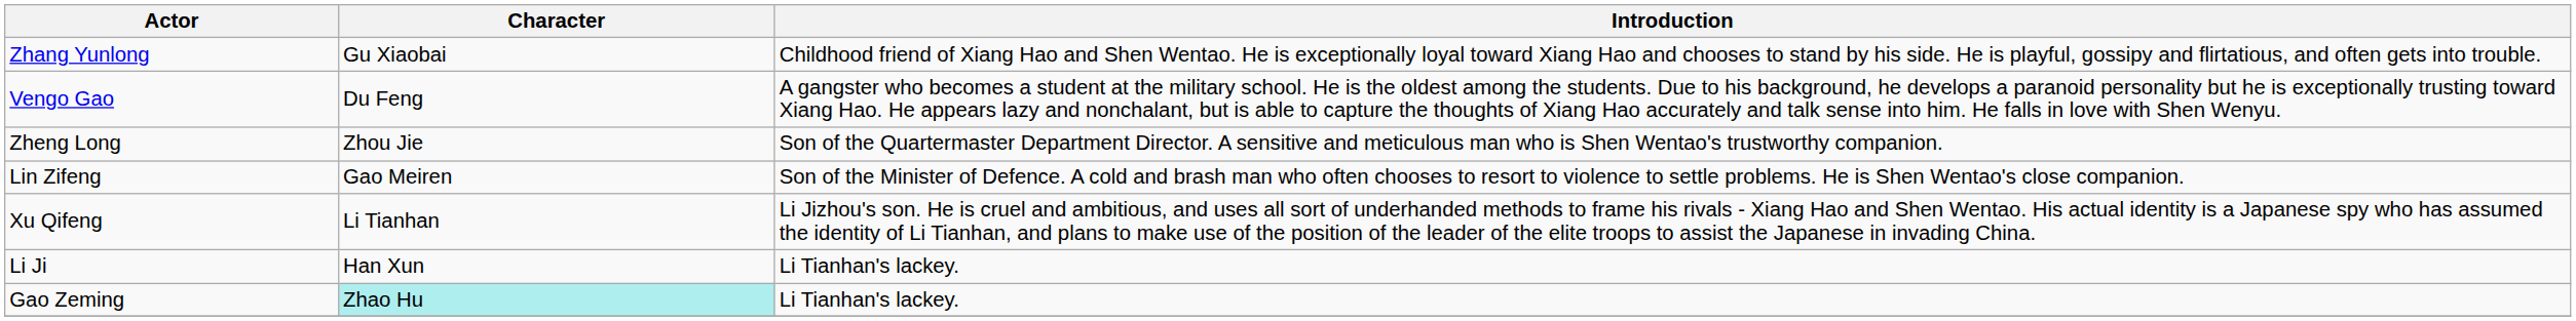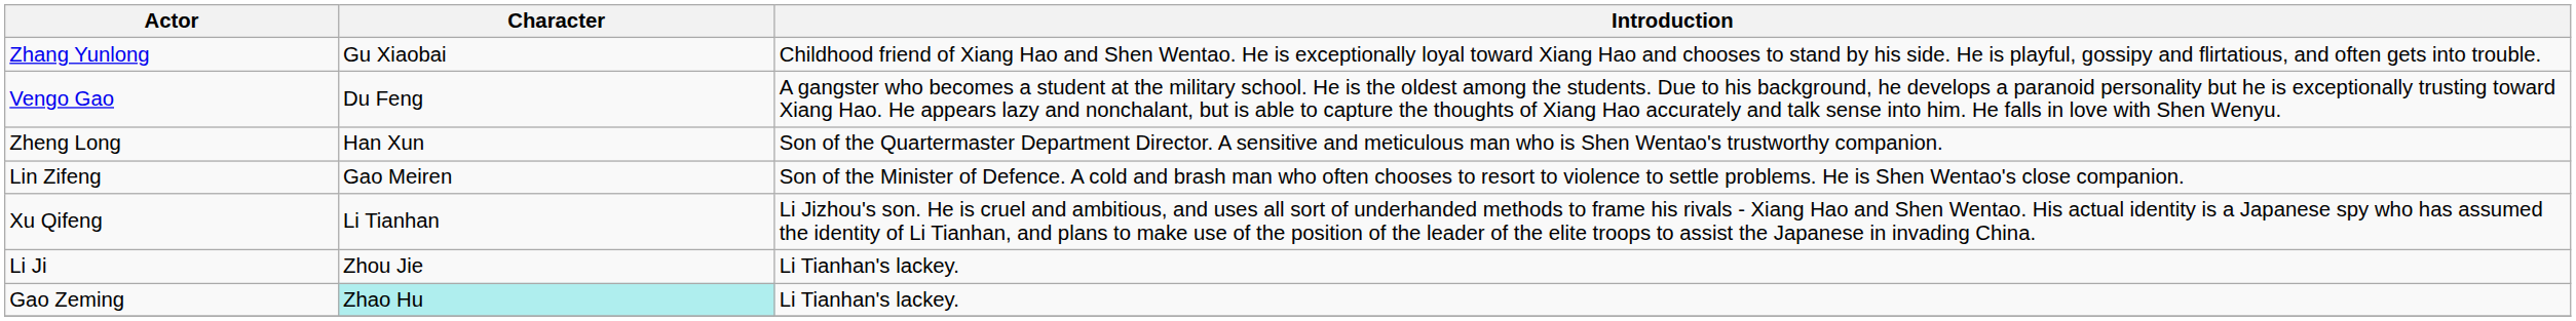 <table class="wikitable">
 <tr>
 <th style="width:13%">Actor</th>
 <th style="width:17%">Character</th>
 <th>Introduction</th>
 </tr>
 <tr>
 <td><a href='#'>Zhang Yunlong</a></td>
 <td>Gu Xiaobai</td>
 <td>Childhood friend of Xiang Hao and Shen Wentao. He is exceptionally loyal toward Xiang Hao and chooses to stand by his side. He is playful, gossipy and flirtatious, and often gets into trouble.</td>
 </tr>
 <tr>
 <td><a href='#'>Vengo Gao</a></td>
 <td>Du Feng</td>
 <td>A gangster who becomes a student at the military school. He is the oldest among the students. Due to his background, he develops a paranoid personality but he is exceptionally trusting toward Xiang Hao. He appears lazy and nonchalant, but is able to capture the thoughts of Xiang Hao accurately and talk sense into him. He falls in love with Shen Wenyu.</td>
 </tr>
 <tr>
 <td>Zheng Long</td>
-<td>Zhou Jie</td>
+<td>Han Xun</td>
 <td>Son of the Quartermaster Department Director. A sensitive and meticulous man who is Shen Wentao's trustworthy companion.</td>
 </tr>
 <tr>
 <td>Lin Zifeng</td>
 <td>Gao Meiren</td>
 <td>Son of the Minister of Defence. A cold and brash man who often chooses to resort to violence to settle problems. He is Shen Wentao's close companion.</td>
 </tr>
 <tr>
 <td>Xu Qifeng</td>
 <td>Li Tianhan</td>
 <td>Li Jizhou's son. He is cruel and ambitious, and uses all sort of underhanded methods to frame his rivals - Xiang Hao and Shen Wentao. His actual identity is a Japanese spy who has assumed the identity of Li Tianhan, and plans to make use of the position of the leader of the elite troops to assist the Japanese in invading China.</td>
 </tr>
 <tr>
 <td>Li Ji</td>
-<td>Han Xun</td>
+<td>Zhou Jie</td>
 <td>Li Tianhan's lackey.</td>
 </tr>
 <tr>
 <td>Gao Zeming</td>
 <td style="background: paleturquoise;">Zhao Hu</td>
 <td>Li Tianhan's lackey.</td>
 </tr>
 <tr>
 </tr>
 </table>
